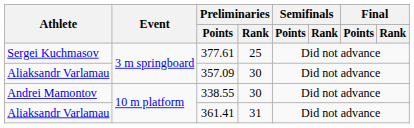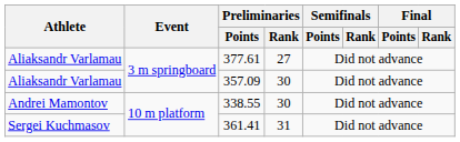 <table class=wikitable style="font-size:90%">
 <tr>
 <th rowspan="2">Athlete</th>
 <th rowspan="2">Event</th>
 <th colspan="2">Preliminaries</th>
 <th colspan="2">Semifinals</th>
 <th colspan="2">Final</th>
 </tr>
 <tr style="font-size:95%">
 <th>Points</th>
 <th>Rank</th>
 <th>Points</th>
 <th>Rank</th>
 <th>Points</th>
 <th>Rank</th>
 </tr>
 <tr align=center>
-<td align=left><a href='#'>Sergei Kuchmasov</a></td>
+<td align=left><a href='#'>Aliaksandr Varlamau</a></td>
 <td align=left rowspan=2><a href='#'>3 m springboard</a></td>
 <td>377.61</td>
-<td>25</td>
+<td>27</td>
 <td colspan=4>Did not advance</td>
 </tr>
 <tr align=center>
 <td align=left><a href='#'>Aliaksandr Varlamau</a></td>
 <td>357.09</td>
 <td>30</td>
 <td colspan=4>Did not advance</td>
 </tr>
 <tr align=center>
 <td align=left><a href='#'>Andrei Mamontov</a></td>
 <td align=left rowspan=2><a href='#'>10 m platform</a></td>
 <td>338.55</td>
 <td>30</td>
 <td colspan=4>Did not advance</td>
 </tr>
 <tr align=center>
-<td align=left><a href='#'>Aliaksandr Varlamau</a></td>
+<td align=left><a href='#'>Sergei Kuchmasov</a></td>
 <td>361.41</td>
 <td>31</td>
 <td colspan=4>Did not advance</td>
 </tr>
 </table>
